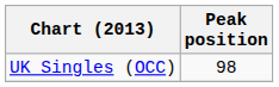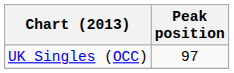 <table class="wikitable">
 <tr>
 <th>Chart (2013)</th>
 <th>Peak<br>position</th>
 </tr>
 <tr>
 <td><a href='#'>UK Singles</a> (<a href='#'>OCC</a>)</td>
-<td align="center">98</td>
+<td align="center">97</td>
 </tr>
 <tr>
 </tr>
 </table>
